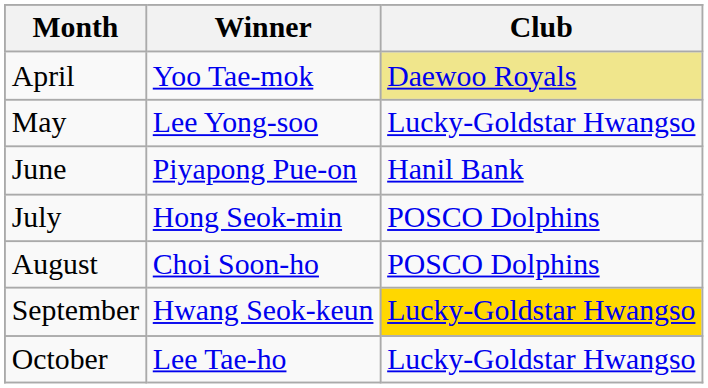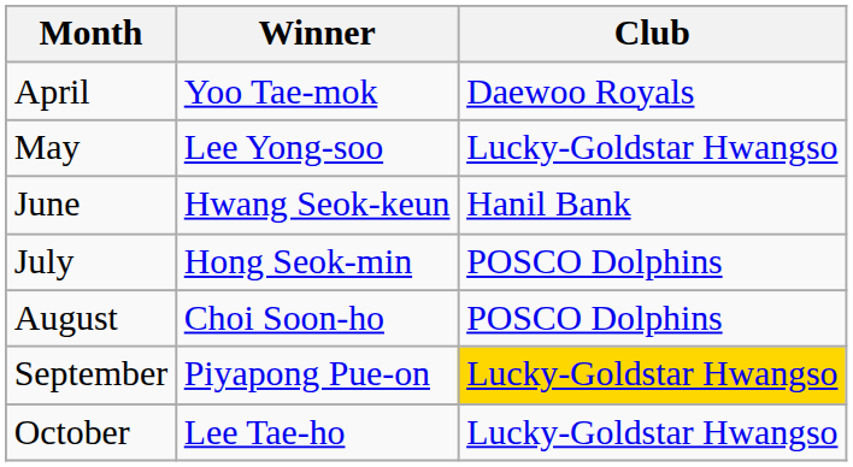 <table class="wikitable">
 <tr>
 <th>Month</th>
 <th>Winner</th>
 <th>Club</th>
 </tr>
 <tr>
 <td>April</td>
 <td> <a href='#'>Yoo Tae-mok</a></td>
-<td style="background: khaki;"><a href='#'>Daewoo Royals</a></td>
+<td><a href='#'>Daewoo Royals</a></td>
 </tr>
 <tr>
 <td>May</td>
 <td> <a href='#'>Lee Yong-soo</a></td>
 <td><a href='#'>Lucky-Goldstar Hwangso</a></td>
 </tr>
 <tr>
 <td>June</td>
-<td> <a href='#'>Piyapong Pue-on</a></td>
+<td> <a href='#'>Hwang Seok-keun</a></td>
 <td><a href='#'>Hanil Bank</a></td>
 </tr>
 <tr>
 <td>July</td>
 <td> <a href='#'>Hong Seok-min</a></td>
 <td><a href='#'>POSCO Dolphins</a></td>
 </tr>
 <tr>
 <td>August</td>
 <td> <a href='#'>Choi Soon-ho</a></td>
 <td><a href='#'>POSCO Dolphins</a></td>
 </tr>
 <tr>
 <td>September</td>
-<td> <a href='#'>Hwang Seok-keun</a></td>
+<td> <a href='#'>Piyapong Pue-on</a></td>
 <td style="background: gold;"><a href='#'>Lucky-Goldstar Hwangso</a></td>
 </tr>
 <tr>
 <td>October</td>
 <td> <a href='#'>Lee Tae-ho</a></td>
 <td><a href='#'>Lucky-Goldstar Hwangso</a></td>
 </tr>
 </table>
